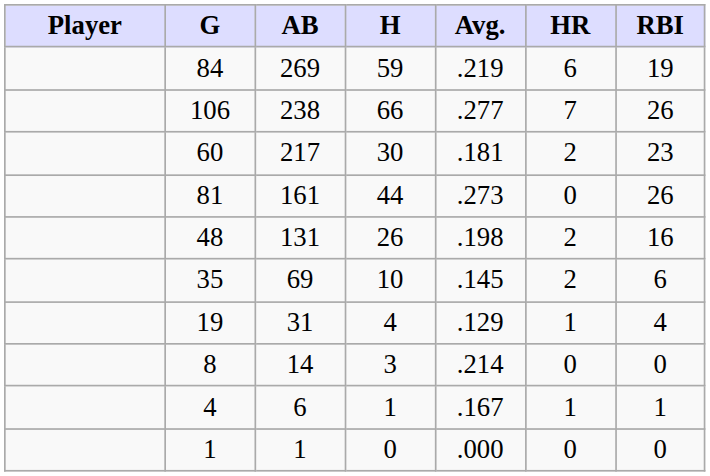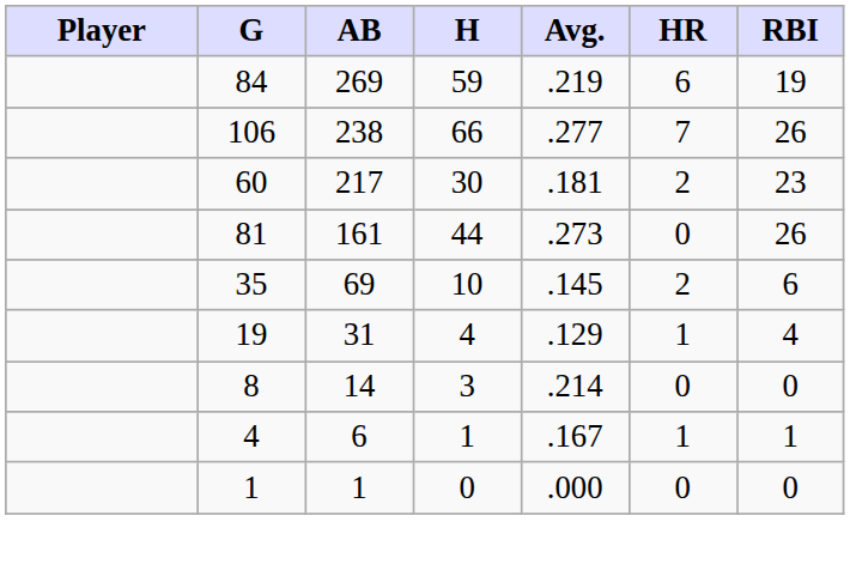 <table class="wikitable sortable">
 <tr>
 <th style="background:#ddf; width:16%;">Player</th>
 <th style="background:#ddf; width:9%;">G</th>
 <th style="background:#ddf; width:9%;">AB</th>
 <th style="background:#ddf; width:9%;">H</th>
 <th style="background:#ddf; width:9%;">Avg.</th>
 <th style="background:#ddf; width:9%;">HR</th>
 <th style="background:#ddf; width:9%;">RBI</th>
 </tr>
 <tr style="text-align:center;">
 <td></td>
 <td>84</td>
 <td>269</td>
 <td>59</td>
 <td>.219</td>
 <td>6</td>
 <td>19</td>
 </tr>
 <tr align=center>
 <td></td>
 <td>106</td>
 <td>238</td>
 <td>66</td>
 <td>.277</td>
 <td>7</td>
 <td>26</td>
 </tr>
 <tr style="text-align:center;">
 <td></td>
 <td>60</td>
 <td>217</td>
 <td>30</td>
 <td>.181</td>
 <td>2</td>
 <td>23</td>
 </tr>
 <tr style="text-align:center;">
 <td></td>
 <td>81</td>
 <td>161</td>
 <td>44</td>
 <td>.273</td>
 <td>0</td>
 <td>26</td>
 </tr>
 <tr style="text-align:center;">
 <td></td>
-<td>48</td>
-<td>131</td>
-<td>26</td>
-<td>.198</td>
-<td>2</td>
-<td>16</td>
-</tr>
-<tr style="text-align:center;">
-<td></td>
 <td>35</td>
 <td>69</td>
 <td>10</td>
 <td>.145</td>
 <td>2</td>
 <td>6</td>
 </tr>
 <tr style="text-align:center;">
 <td></td>
 <td>19</td>
 <td>31</td>
 <td>4</td>
 <td>.129</td>
 <td>1</td>
 <td>4</td>
 </tr>
 <tr style="text-align:center;">
 <td></td>
 <td>8</td>
 <td>14</td>
 <td>3</td>
 <td>.214</td>
 <td>0</td>
 <td>0</td>
 </tr>
 <tr style="text-align:center;">
 <td></td>
 <td>4</td>
 <td>6</td>
 <td>1</td>
 <td>.167</td>
 <td>1</td>
 <td>1</td>
 </tr>
 <tr style="text-align:center;">
 <td></td>
 <td>1</td>
 <td>1</td>
 <td>0</td>
 <td>.000</td>
 <td>0</td>
 <td>0</td>
 </tr>
 </table>
